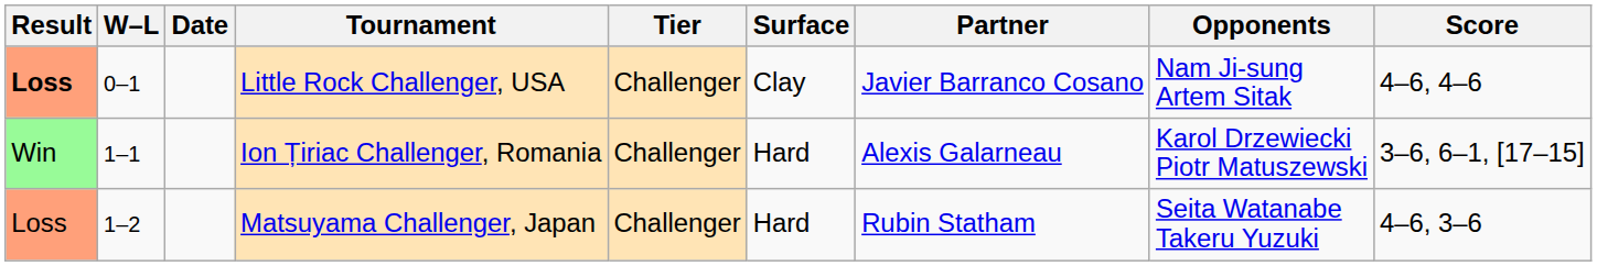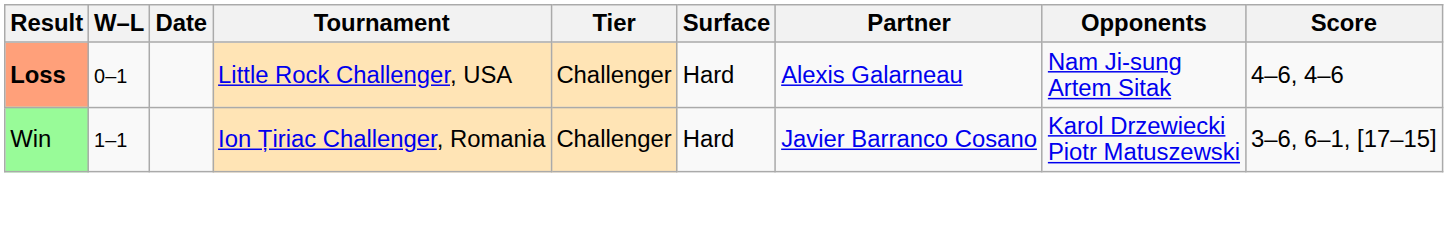 <table class="sortable wikitable">
 <tr>
 <th>Result</th>
 <th class="unsortable">W–L</th>
 <th>Date</th>
 <th>Tournament</th>
 <th>Tier</th>
 <th>Surface</th>
 <th>Partner</th>
 <th>Opponents</th>
 <th class="unsortable">Score</th>
 </tr>
 <tr>
 <td bgcolor=FFA07A><strong>Loss</strong></td>
 <td><small>0–1</small></td>
 <td><a href='#'></a></td>
 <td style="background:moccasin;"><a href='#'>Little Rock Challenger</a>, USA</td>
 <td style="background:moccasin;">Challenger</td>
-<td>Clay</td>
-<td> <a href='#'>Javier Barranco Cosano</a></td>
+<td>Hard</td>
+<td> <a href='#'>Alexis Galarneau</a></td>
 <td> <a href='#'>Nam Ji-sung</a><br> <a href='#'>Artem Sitak</a></td>
 <td>4–6, 4–6</td>
 </tr>
 <tr>
 <td bgcolor=98FB98>Win</td>
 <td><small>1–1</small></td>
 <td><a href='#'></a></td>
 <td style="background:moccasin;"><a href='#'>Ion Țiriac Challenger</a>, Romania</td>
 <td style="background:moccasin;">Challenger</td>
 <td>Hard</td>
-<td> <a href='#'>Alexis Galarneau</a></td>
+<td> <a href='#'>Javier Barranco Cosano</a></td>
 <td> <a href='#'>Karol Drzewiecki</a><br> <a href='#'>Piotr Matuszewski</a></td>
 <td>3–6, 6–1, [17–15]</td>
 </tr>
-<tr>
-<td bgcolor=FFA07A>Loss</td>
-<td><small>1–2</small></td>
-<td><a href='#'></a></td>
-<td style="background:moccasin;"><a href='#'>Matsuyama Challenger</a>, Japan</td>
-<td style="background:moccasin;">Challenger</td>
-<td>Hard</td>
-<td> <a href='#'>Rubin Statham</a></td>
-<td> <a href='#'>Seita Watanabe</a><br> <a href='#'>Takeru Yuzuki</a></td>
-<td>4–6, 3–6</td>
-</tr>
 </table>
